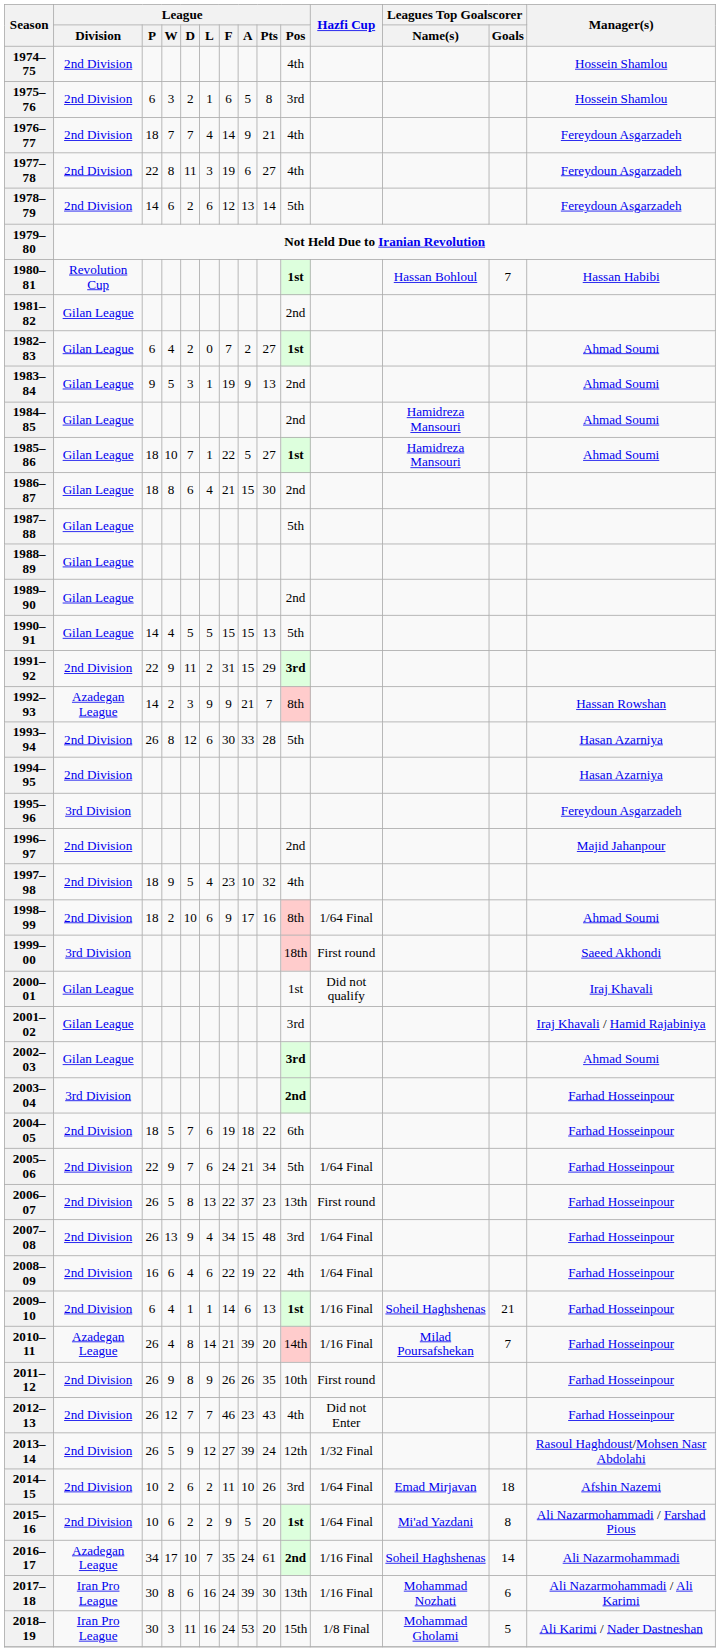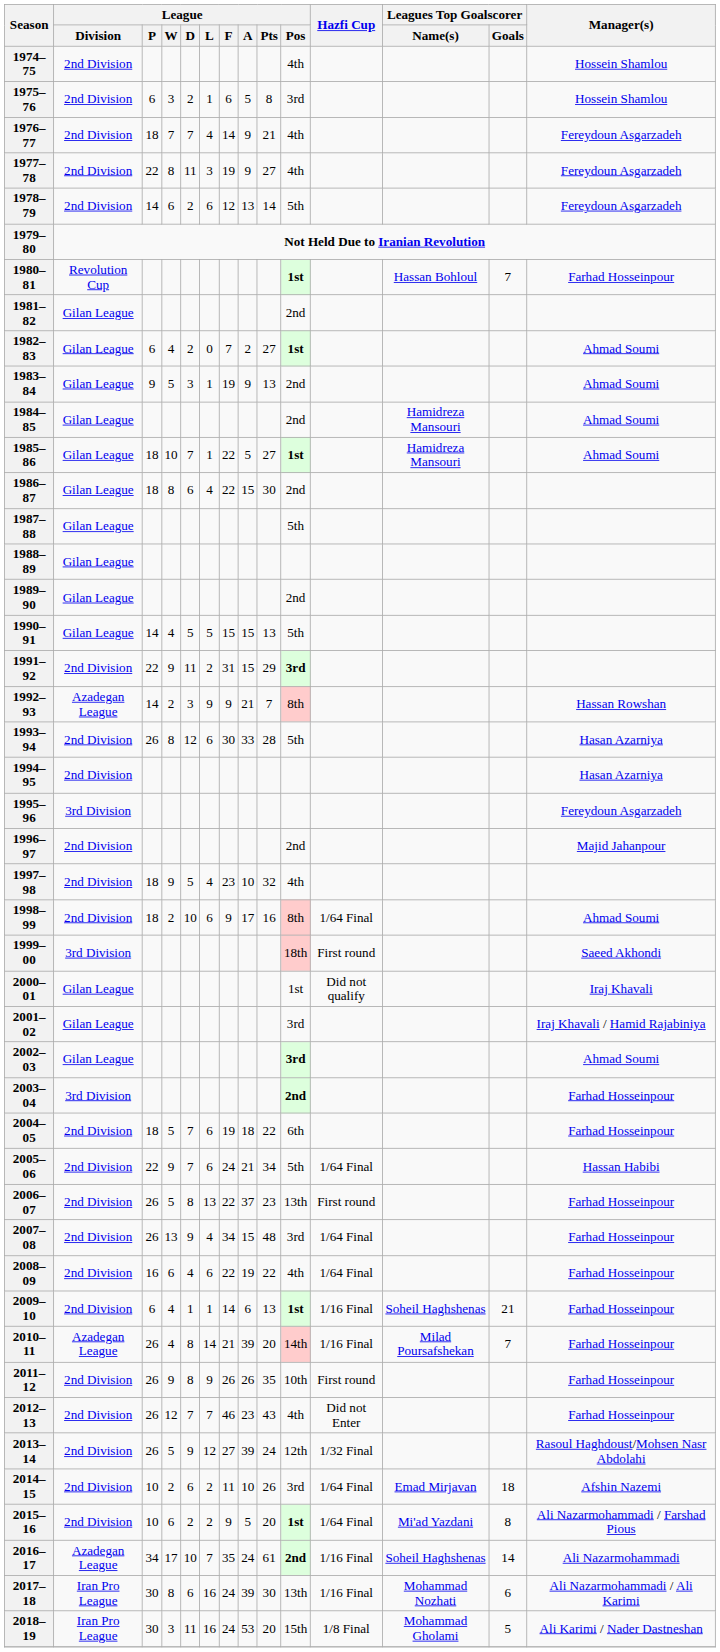 <table class="wikitable" style="text-align: center">
 <tr>
 <th rowspan=2>Season</th>
 <th colspan=9>League</th>
 <th rowspan=2><a href='#'>Hazfi Cup</a></th>
 <th colspan=2>Leagues Top Goalscorer</th>
 <th rowspan=2>Manager(s)</th>
 </tr>
 <tr>
 <th>Division</th>
 <th>P</th>
 <th>W</th>
 <th>D</th>
 <th>L</th>
 <th>F</th>
 <th>A</th>
 <th>Pts</th>
 <th>Pos</th>
 <th>Name(s)</th>
 <th>Goals</th>
 </tr>
 <tr>
 <th>1974–75</th>
 <td><a href='#'>2nd Division</a></td>
 <td></td>
 <td></td>
 <td></td>
 <td></td>
 <td></td>
 <td></td>
 <td></td>
 <td>4th</td>
 <td></td>
 <td></td>
 <td></td>
 <td><a href='#'>Hossein Shamlou</a></td>
 </tr>
 <tr>
 <th>1975–76</th>
 <td><a href='#'>2nd Division</a></td>
 <td>6</td>
 <td>3</td>
 <td>2</td>
 <td>1</td>
 <td>6</td>
 <td>5</td>
 <td>8</td>
 <td>3rd</td>
 <td></td>
 <td></td>
 <td></td>
 <td><a href='#'>Hossein Shamlou</a></td>
 </tr>
 <tr>
 <th>1976–77</th>
 <td><a href='#'>2nd Division</a></td>
 <td>18</td>
 <td>7</td>
 <td>7</td>
 <td>4</td>
 <td>14</td>
 <td>9</td>
 <td>21</td>
 <td>4th</td>
 <td></td>
 <td></td>
 <td></td>
 <td><a href='#'>Fereydoun Asgarzadeh</a></td>
 </tr>
 <tr>
 <th>1977–78</th>
 <td><a href='#'>2nd Division</a></td>
 <td>22</td>
 <td>8</td>
 <td>11</td>
 <td>3</td>
 <td>19</td>
-<td>6</td>
+<td>9</td>
 <td>27</td>
 <td>4th</td>
 <td></td>
 <td></td>
 <td></td>
 <td><a href='#'>Fereydoun Asgarzadeh</a></td>
 </tr>
 <tr>
 <th>1978–79</th>
 <td><a href='#'>2nd Division</a></td>
 <td>14</td>
 <td>6</td>
 <td>2</td>
 <td>6</td>
 <td>12</td>
 <td>13</td>
 <td>14</td>
 <td>5th</td>
 <td></td>
 <td></td>
 <td></td>
 <td><a href='#'>Fereydoun Asgarzadeh</a></td>
 </tr>
 <tr>
 <th>1979–80</th>
 <td colspan=13><strong>Not Held Due to <a href='#'>Iranian Revolution</a></strong></td>
 </tr>
 <tr>
 <th>1980–81</th>
 <td><a href='#'>Revolution Cup</a></td>
 <td></td>
 <td></td>
 <td></td>
 <td></td>
 <td></td>
 <td></td>
 <td></td>
 <td style="text-align:center; background:#dfd;"><strong>1st</strong></td>
 <td></td>
 <td><a href='#'>Hassan Bohloul</a></td>
 <td>7</td>
-<td><a href='#'>Hassan Habibi</a></td>
+<td><a href='#'>Farhad Hosseinpour</a></td>
 </tr>
 <tr>
 <th>1981–82</th>
 <td><a href='#'>Gilan League</a></td>
 <td></td>
 <td></td>
 <td></td>
 <td></td>
 <td></td>
 <td></td>
 <td></td>
 <td>2nd</td>
 <td></td>
 <td></td>
 <td></td>
 <td></td>
 </tr>
 <tr>
 <th>1982–83</th>
 <td><a href='#'>Gilan League</a></td>
 <td>6</td>
 <td>4</td>
 <td>2</td>
 <td>0</td>
 <td>7</td>
 <td>2</td>
 <td>27</td>
 <td style="text-align:center; background:#dfd;"><strong>1st</strong></td>
 <td></td>
 <td></td>
 <td></td>
 <td><a href='#'>Ahmad Soumi</a></td>
 </tr>
 <tr>
 <th>1983–84</th>
 <td><a href='#'>Gilan League</a></td>
 <td>9</td>
 <td>5</td>
 <td>3</td>
 <td>1</td>
 <td>19</td>
 <td>9</td>
 <td>13</td>
 <td>2nd</td>
 <td></td>
 <td></td>
 <td></td>
 <td><a href='#'>Ahmad Soumi</a></td>
 </tr>
 <tr>
 <th>1984–85</th>
 <td><a href='#'>Gilan League</a></td>
 <td></td>
 <td></td>
 <td></td>
 <td></td>
 <td></td>
 <td></td>
 <td></td>
 <td>2nd</td>
 <td></td>
 <td><a href='#'>Hamidreza Mansouri</a></td>
 <td></td>
 <td><a href='#'>Ahmad Soumi</a></td>
 </tr>
 <tr>
 <th>1985–86</th>
 <td><a href='#'>Gilan League</a></td>
 <td>18</td>
 <td>10</td>
 <td>7</td>
 <td>1</td>
 <td>22</td>
 <td>5</td>
 <td>27</td>
 <td style="text-align:center; background:#dfd;"><strong>1st</strong></td>
 <td></td>
 <td><a href='#'>Hamidreza Mansouri</a></td>
 <td></td>
 <td><a href='#'>Ahmad Soumi</a></td>
 </tr>
 <tr>
 <th>1986–87</th>
 <td><a href='#'>Gilan League</a></td>
 <td>18</td>
 <td>8</td>
 <td>6</td>
 <td>4</td>
-<td>21</td>
+<td>22</td>
 <td>15</td>
 <td>30</td>
 <td>2nd</td>
 <td></td>
 <td></td>
 <td></td>
 <td></td>
 </tr>
 <tr>
 <th>1987–88</th>
 <td><a href='#'>Gilan League</a></td>
 <td></td>
 <td></td>
 <td></td>
 <td></td>
 <td></td>
 <td></td>
 <td></td>
 <td>5th</td>
 <td></td>
 <td></td>
 <td></td>
 <td></td>
 </tr>
 <tr>
 <th>1988–89</th>
 <td><a href='#'>Gilan League</a></td>
 <td></td>
 <td></td>
 <td></td>
 <td></td>
 <td></td>
 <td></td>
 <td></td>
 <td></td>
 <td></td>
 <td></td>
 <td></td>
 <td></td>
 </tr>
 <tr>
 <th>1989–90</th>
 <td><a href='#'>Gilan League</a></td>
 <td></td>
 <td></td>
 <td></td>
 <td></td>
 <td></td>
 <td></td>
 <td></td>
 <td>2nd</td>
 <td></td>
 <td></td>
 <td></td>
 <td></td>
 </tr>
 <tr>
 <th>1990–91</th>
 <td><a href='#'>Gilan League</a></td>
 <td>14</td>
 <td>4</td>
 <td>5</td>
 <td>5</td>
 <td>15</td>
 <td>15</td>
 <td>13</td>
 <td>5th</td>
 <td></td>
 <td></td>
 <td></td>
 <td></td>
 </tr>
 <tr>
 <th>1991–92</th>
 <td><a href='#'>2nd Division</a></td>
 <td>22</td>
 <td>9</td>
 <td>11</td>
 <td>2</td>
 <td>31</td>
 <td>15</td>
 <td>29</td>
 <td style="text-align:center; background:#dfd;"><strong>3rd</strong></td>
 <td></td>
 <td></td>
 <td></td>
 <td></td>
 </tr>
 <tr>
 <th>1992–93</th>
 <td><a href='#'>Azadegan League</a></td>
 <td>14</td>
 <td>2</td>
 <td>3</td>
 <td>9</td>
 <td>9</td>
 <td>21</td>
 <td>7</td>
 <td style="text-align:center; background:#fcc;">8th</td>
 <td></td>
 <td></td>
 <td></td>
 <td><a href='#'>Hassan Rowshan</a></td>
 </tr>
 <tr>
 <th>1993–94</th>
 <td><a href='#'>2nd Division</a></td>
 <td>26</td>
 <td>8</td>
 <td>12</td>
 <td>6</td>
 <td>30</td>
 <td>33</td>
 <td>28</td>
 <td>5th</td>
 <td></td>
 <td></td>
 <td></td>
 <td><a href='#'>Hasan Azarniya</a></td>
 </tr>
 <tr>
 <th>1994–95</th>
 <td><a href='#'>2nd Division</a></td>
 <td></td>
 <td></td>
 <td></td>
 <td></td>
 <td></td>
 <td></td>
 <td></td>
 <td></td>
 <td></td>
 <td></td>
 <td></td>
 <td><a href='#'>Hasan Azarniya</a></td>
 </tr>
 <tr>
 <th>1995–96</th>
 <td><a href='#'>3rd Division</a></td>
 <td></td>
 <td></td>
 <td></td>
 <td></td>
 <td></td>
 <td></td>
 <td></td>
 <td></td>
 <td></td>
 <td></td>
 <td></td>
 <td><a href='#'>Fereydoun Asgarzadeh</a></td>
 </tr>
 <tr>
 <th>1996–97</th>
 <td><a href='#'>2nd Division</a></td>
 <td></td>
 <td></td>
 <td></td>
 <td></td>
 <td></td>
 <td></td>
 <td></td>
 <td>2nd</td>
 <td></td>
 <td></td>
 <td></td>
 <td><a href='#'>Majid Jahanpour</a></td>
 </tr>
 <tr>
 <th>1997–98</th>
 <td><a href='#'>2nd Division</a></td>
 <td>18</td>
 <td>9</td>
 <td>5</td>
 <td>4</td>
 <td>23</td>
 <td>10</td>
 <td>32</td>
 <td>4th</td>
 <td></td>
 <td></td>
 <td></td>
 <td></td>
 </tr>
 <tr>
 <th>1998–99</th>
 <td><a href='#'>2nd Division</a></td>
 <td>18</td>
 <td>2</td>
 <td>10</td>
 <td>6</td>
 <td>9</td>
 <td>17</td>
 <td>16</td>
 <td style="text-align:center; background:#fcc;">8th</td>
 <td>1/64 Final</td>
 <td></td>
 <td></td>
 <td><a href='#'>Ahmad Soumi</a></td>
 </tr>
 <tr>
 <th>1999–00</th>
 <td><a href='#'>3rd Division</a></td>
 <td></td>
 <td></td>
 <td></td>
 <td></td>
 <td></td>
 <td></td>
 <td></td>
 <td style="text-align:center; background:#fcc;">18th</td>
 <td>First round</td>
 <td></td>
 <td></td>
 <td><a href='#'>Saeed Akhondi</a></td>
 </tr>
 <tr>
 <th>2000–01</th>
 <td><a href='#'>Gilan League</a></td>
 <td></td>
 <td></td>
 <td></td>
 <td></td>
 <td></td>
 <td></td>
 <td></td>
 <td>1st</td>
 <td>Did not qualify</td>
 <td></td>
 <td></td>
 <td><a href='#'>Iraj Khavali</a></td>
 </tr>
 <tr>
 <th>2001–02</th>
 <td><a href='#'>Gilan League</a></td>
 <td></td>
 <td></td>
 <td></td>
 <td></td>
 <td></td>
 <td></td>
 <td></td>
 <td>3rd</td>
 <td></td>
 <td></td>
 <td></td>
 <td><a href='#'>Iraj Khavali</a> / <a href='#'>Hamid Rajabiniya</a></td>
 </tr>
 <tr>
 <th>2002–03</th>
 <td><a href='#'>Gilan League</a></td>
 <td></td>
 <td></td>
 <td></td>
 <td></td>
 <td></td>
 <td></td>
 <td></td>
 <td style="text-align:center; background:#dfd;"><strong>3rd</strong></td>
 <td></td>
 <td></td>
 <td></td>
 <td><a href='#'>Ahmad Soumi</a></td>
 </tr>
 <tr>
 <th>2003–04</th>
 <td><a href='#'>3rd Division</a></td>
 <td></td>
 <td></td>
 <td></td>
 <td></td>
 <td></td>
 <td></td>
 <td></td>
 <td style="text-align:center; background:#dfd;"><strong>2nd</strong></td>
 <td></td>
 <td></td>
 <td></td>
 <td><a href='#'>Farhad Hosseinpour</a></td>
 </tr>
 <tr>
 <th>2004–05</th>
 <td><a href='#'>2nd Division</a></td>
 <td>18</td>
 <td>5</td>
 <td>7</td>
 <td>6</td>
 <td>19</td>
 <td>18</td>
 <td>22</td>
 <td>6th</td>
 <td></td>
 <td></td>
 <td></td>
 <td><a href='#'>Farhad Hosseinpour</a></td>
 </tr>
 <tr>
 <th>2005–06</th>
 <td><a href='#'>2nd Division</a></td>
 <td>22</td>
 <td>9</td>
 <td>7</td>
 <td>6</td>
 <td>24</td>
 <td>21</td>
 <td>34</td>
 <td>5th</td>
 <td>1/64 Final</td>
 <td></td>
 <td></td>
-<td><a href='#'>Farhad Hosseinpour</a></td>
+<td><a href='#'>Hassan Habibi</a></td>
 </tr>
 <tr>
 <th>2006–07</th>
 <td><a href='#'>2nd Division</a></td>
 <td>26</td>
 <td>5</td>
 <td>8</td>
 <td>13</td>
 <td>22</td>
 <td>37</td>
 <td>23</td>
 <td>13th</td>
 <td>First round</td>
 <td></td>
 <td></td>
 <td><a href='#'>Farhad Hosseinpour</a></td>
 </tr>
 <tr>
 <th>2007–08</th>
 <td><a href='#'>2nd Division</a></td>
 <td>26</td>
 <td>13</td>
 <td>9</td>
 <td>4</td>
 <td>34</td>
 <td>15</td>
 <td>48</td>
 <td>3rd</td>
 <td>1/64 Final</td>
 <td></td>
 <td></td>
 <td><a href='#'>Farhad Hosseinpour</a></td>
 </tr>
 <tr>
 <th>2008–09</th>
 <td><a href='#'>2nd Division</a></td>
 <td>16</td>
 <td>6</td>
 <td>4</td>
 <td>6</td>
 <td>22</td>
 <td>19</td>
 <td>22</td>
 <td>4th</td>
 <td>1/64 Final</td>
 <td></td>
 <td></td>
 <td><a href='#'>Farhad Hosseinpour</a></td>
 </tr>
 <tr>
 <th>2009–10</th>
 <td><a href='#'>2nd Division</a></td>
 <td>6</td>
 <td>4</td>
 <td>1</td>
 <td>1</td>
 <td>14</td>
 <td>6</td>
 <td>13</td>
 <td style="text-align:center; background:#dfd;"><strong>1st</strong></td>
 <td>1/16 Final</td>
 <td><a href='#'>Soheil Haghshenas</a></td>
 <td>21</td>
 <td><a href='#'>Farhad Hosseinpour</a></td>
 </tr>
 <tr>
 <th>2010–11</th>
 <td><a href='#'>Azadegan League</a></td>
 <td>26</td>
 <td>4</td>
 <td>8</td>
 <td>14</td>
 <td>21</td>
 <td>39</td>
 <td>20</td>
 <td style="text-align:center; background:#fcc;">14th</td>
 <td>1/16 Final</td>
 <td><a href='#'>Milad Poursafshekan</a></td>
 <td>7</td>
 <td><a href='#'>Farhad Hosseinpour</a></td>
 </tr>
 <tr>
 <th>2011–12</th>
 <td><a href='#'>2nd Division</a></td>
 <td>26</td>
 <td>9</td>
 <td>8</td>
 <td>9</td>
 <td>26</td>
 <td>26</td>
 <td>35</td>
 <td>10th</td>
 <td>First round</td>
 <td></td>
 <td></td>
 <td><a href='#'>Farhad Hosseinpour</a></td>
 </tr>
 <tr>
 <th>2012–13</th>
 <td><a href='#'>2nd Division</a></td>
 <td>26</td>
 <td>12</td>
 <td>7</td>
 <td>7</td>
 <td>46</td>
 <td>23</td>
 <td>43</td>
 <td>4th</td>
 <td>Did not Enter</td>
 <td></td>
 <td></td>
 <td><a href='#'>Farhad Hosseinpour</a></td>
 </tr>
 <tr>
 <th>2013–14</th>
 <td><a href='#'>2nd Division</a></td>
 <td>26</td>
 <td>5</td>
 <td>9</td>
 <td>12</td>
 <td>27</td>
 <td>39</td>
 <td>24</td>
 <td>12th</td>
 <td>1/32 Final</td>
 <td></td>
 <td></td>
 <td><a href='#'>Rasoul Haghdoust</a>/<a href='#'>Mohsen Nasr Abdolahi</a></td>
 </tr>
 <tr>
 <th>2014–15</th>
 <td><a href='#'>2nd Division</a></td>
 <td>10</td>
 <td>2</td>
 <td>6</td>
 <td>2</td>
 <td>11</td>
 <td>10</td>
 <td>26</td>
 <td>3rd</td>
 <td>1/64 Final</td>
 <td><a href='#'>Emad Mirjavan</a></td>
 <td>18</td>
 <td><a href='#'>Afshin Nazemi</a></td>
 </tr>
 <tr>
 <th>2015–16</th>
 <td><a href='#'>2nd Division</a></td>
 <td>10</td>
 <td>6</td>
 <td>2</td>
 <td>2</td>
 <td>9</td>
 <td>5</td>
 <td>20</td>
 <td style="text-align:center; background:#dfd;"><strong>1st</strong></td>
 <td>1/64 Final</td>
 <td><a href='#'>Mi'ad Yazdani</a></td>
 <td>8</td>
 <td><a href='#'>Ali Nazarmohammadi</a> / <a href='#'>Farshad Pious</a></td>
 </tr>
 <tr>
 <th>2016–17</th>
 <td><a href='#'>Azadegan League</a></td>
 <td>34</td>
 <td>17</td>
 <td>10</td>
 <td>7</td>
 <td>35</td>
 <td>24</td>
 <td>61</td>
 <td style="text-align:center; background:#dfd;"><strong>2nd</strong></td>
 <td>1/16 Final</td>
 <td><a href='#'>Soheil Haghshenas</a></td>
 <td>14</td>
 <td><a href='#'>Ali Nazarmohammadi</a></td>
 </tr>
 <tr>
 <th>2017–18</th>
 <td><a href='#'>Iran Pro League</a></td>
 <td>30</td>
 <td>8</td>
 <td>6</td>
 <td>16</td>
 <td>24</td>
 <td>39</td>
 <td>30</td>
 <td>13th</td>
 <td>1/16 Final</td>
 <td><a href='#'>Mohammad Nozhati</a></td>
 <td>6</td>
 <td><a href='#'>Ali Nazarmohammadi</a> / <a href='#'>Ali Karimi</a></td>
 </tr>
 <tr>
 <th>2018–19</th>
 <td><a href='#'>Iran Pro League</a></td>
 <td>30</td>
 <td>3</td>
 <td>11</td>
 <td>16</td>
 <td>24</td>
 <td>53</td>
 <td>20</td>
 <td>15th</td>
 <td>1/8 Final</td>
 <td><a href='#'>Mohammad Gholami</a></td>
 <td>5</td>
 <td><a href='#'>Ali Karimi</a> / <a href='#'>Nader Dastneshan</a></td>
 </tr>
 <tr>
 </tr>
 </table>
